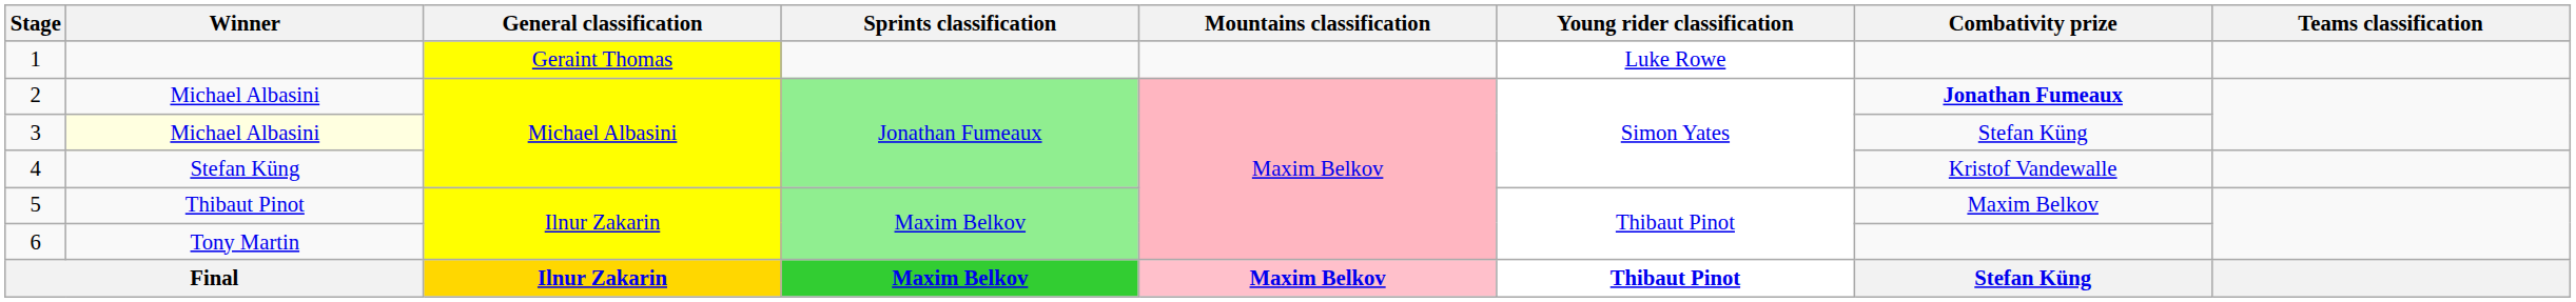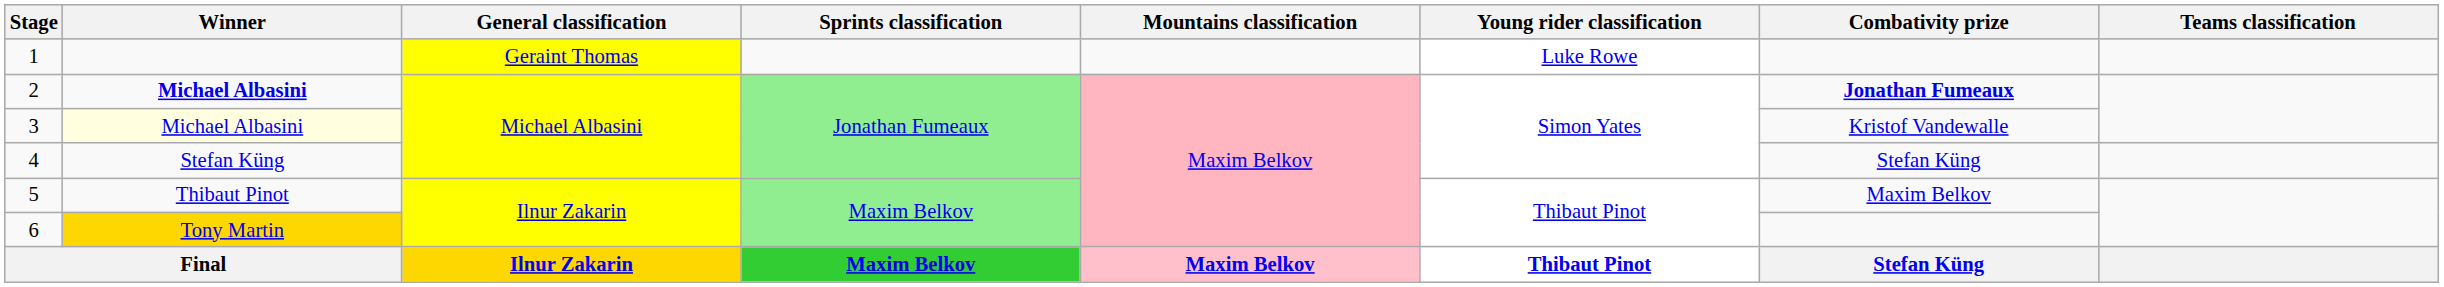 <table class=wikitable style="text-align: center; font-size:smaller;">
 <tr>
 <th style="width:2%;">Stage</th>
 <th style="width:14%;">Winner</th>
 <th style="width:14%;"><strong>General classification</strong><br></th>
 <th style="width:14%;"><strong>Sprints classification</strong><br></th>
 <th style="width:14%;"><strong>Mountains classification</strong><br></th>
 <th style="width:14%;"><strong>Young rider classification</strong><br></th>
 <th style="width:14%;"><strong>Combativity prize</strong><br></th>
 <th style="width:14%;"><strong>Teams classification</strong><br></th>
 </tr>
 <tr>
 <td>1</td>
 <td></td>
 <td style="background:yellow;"><a href='#'>Geraint Thomas</a></td>
 <td></td>
 <td></td>
 <td style="background:white;"><a href='#'>Luke Rowe</a></td>
 <td></td>
 <td></td>
 </tr>
 <tr>
 <td>2</td>
-<td><a href='#'>Michael Albasini</a></td>
+<td><strong><a href='#'>Michael Albasini</a></strong></td>
 <td style="background:yellow;" rowspan=3><a href='#'>Michael Albasini</a></td>
 <td style="background:lightgreen" rowspan=3><a href='#'>Jonathan Fumeaux</a></td>
 <td style="background:lightpink" rowspan=5><a href='#'>Maxim Belkov</a></td>
 <td style="background:white;" rowspan=3><a href='#'>Simon Yates</a></td>
 <td><strong><a href='#'>Jonathan Fumeaux</a></strong></td>
 <td rowspan=2></td>
 </tr>
 <tr>
 <td>3</td>
 <td style="background: lightyellow;"><a href='#'>Michael Albasini</a></td>
-<td><a href='#'>Stefan Küng</a></td>
+<td><a href='#'>Kristof Vandewalle</a></td>
 </tr>
 <tr>
 <td>4</td>
 <td><a href='#'>Stefan Küng</a></td>
-<td><a href='#'>Kristof Vandewalle</a></td>
+<td><a href='#'>Stefan Küng</a></td>
 <td></td>
 </tr>
 <tr>
 <td>5</td>
 <td><a href='#'>Thibaut Pinot</a></td>
 <td style="background:yellow;" rowspan=2><a href='#'>Ilnur Zakarin</a></td>
 <td style="background:lightgreen" rowspan=2><a href='#'>Maxim Belkov</a></td>
 <td style="background:white;" rowspan=2><a href='#'>Thibaut Pinot</a></td>
 <td><a href='#'>Maxim Belkov</a></td>
 <td rowspan=2></td>
 </tr>
 <tr>
 <td>6</td>
-<td><a href='#'>Tony Martin</a></td>
+<td style="background: gold;"><a href='#'>Tony Martin</a></td>
 <td></td>
 </tr>
 <tr>
 <th colspan=2>Final</th>
 <th style="background:gold;"><a href='#'>Ilnur Zakarin</a></th>
 <th style="background:limegreen;"><a href='#'>Maxim Belkov</a></th>
 <th style="background:pink;"><a href='#'>Maxim Belkov</a></th>
 <th style="background:white;"><a href='#'>Thibaut Pinot</a></th>
 <th style="background:offwhite;"><a href='#'>Stefan Küng</a></th>
 <th style="background:offwhite;"></th>
 </tr>
 </table>
